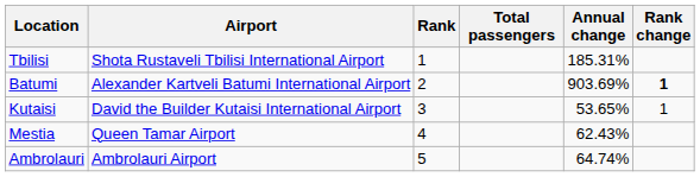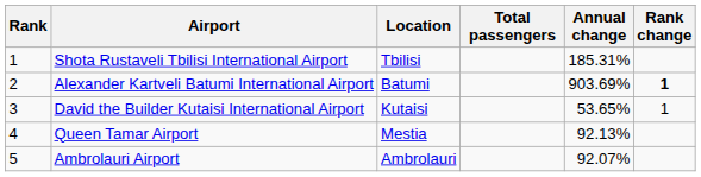 <table class="wikitable">
 <tr>
+<th>Rank</th>
+<th>Airport</th>
 <th>Location</th>
-<th>Airport</th>
-<th>Rank</th>
 <th style="width:100px">Total<br>passengers</th>
 <th>Annual<br>change</th>
 <th>Rank<br>change</th>
 </tr>
 <tr>
+<td>1</td>
+<td><a href='#'>Shota Rustaveli Tbilisi International Airport</a></td>
 <td><a href='#'>Tbilisi</a></td>
-<td><a href='#'>Shota Rustaveli Tbilisi International Airport</a></td>
-<td>1</td>
 <td align="right"></td>
 <td align="right">185.31%</td>
 <td align="center"></td>
 </tr>
 <tr>
+<td>2</td>
+<td><a href='#'>Alexander Kartveli Batumi International Airport</a></td>
 <td><a href='#'>Batumi</a></td>
-<td><a href='#'>Alexander Kartveli Batumi International Airport</a></td>
-<td>2</td>
 <td align="right"></td>
 <td align="right">903.69%</td>
 <td align="center"><strong>1</strong></td>
 </tr>
 <tr>
+<td>3</td>
+<td><a href='#'>David the Builder Kutaisi International Airport</a></td>
 <td><a href='#'>Kutaisi</a></td>
-<td><a href='#'>David the Builder Kutaisi International Airport</a></td>
-<td>3</td>
 <td align="right"></td>
 <td align="right">53.65%</td>
 <td align="center">1</td>
 </tr>
 <tr>
+<td>4</td>
+<td><a href='#'>Queen Tamar Airport</a></td>
 <td><a href='#'>Mestia</a></td>
-<td><a href='#'>Queen Tamar Airport</a></td>
-<td>4</td>
 <td align="right"></td>
-<td align="right">62.43%</td>
+<td align="right">92.13%</td>
 <td align="center"></td>
 </tr>
 <tr>
+<td>5</td>
+<td><a href='#'>Ambrolauri Airport</a></td>
 <td><a href='#'>Ambrolauri</a></td>
-<td><a href='#'>Ambrolauri Airport</a></td>
-<td>5</td>
 <td align="right"></td>
-<td align="right">64.74%</td>
+<td align="right">92.07%</td>
 <td align="center"></td>
 </tr>
 </table>
